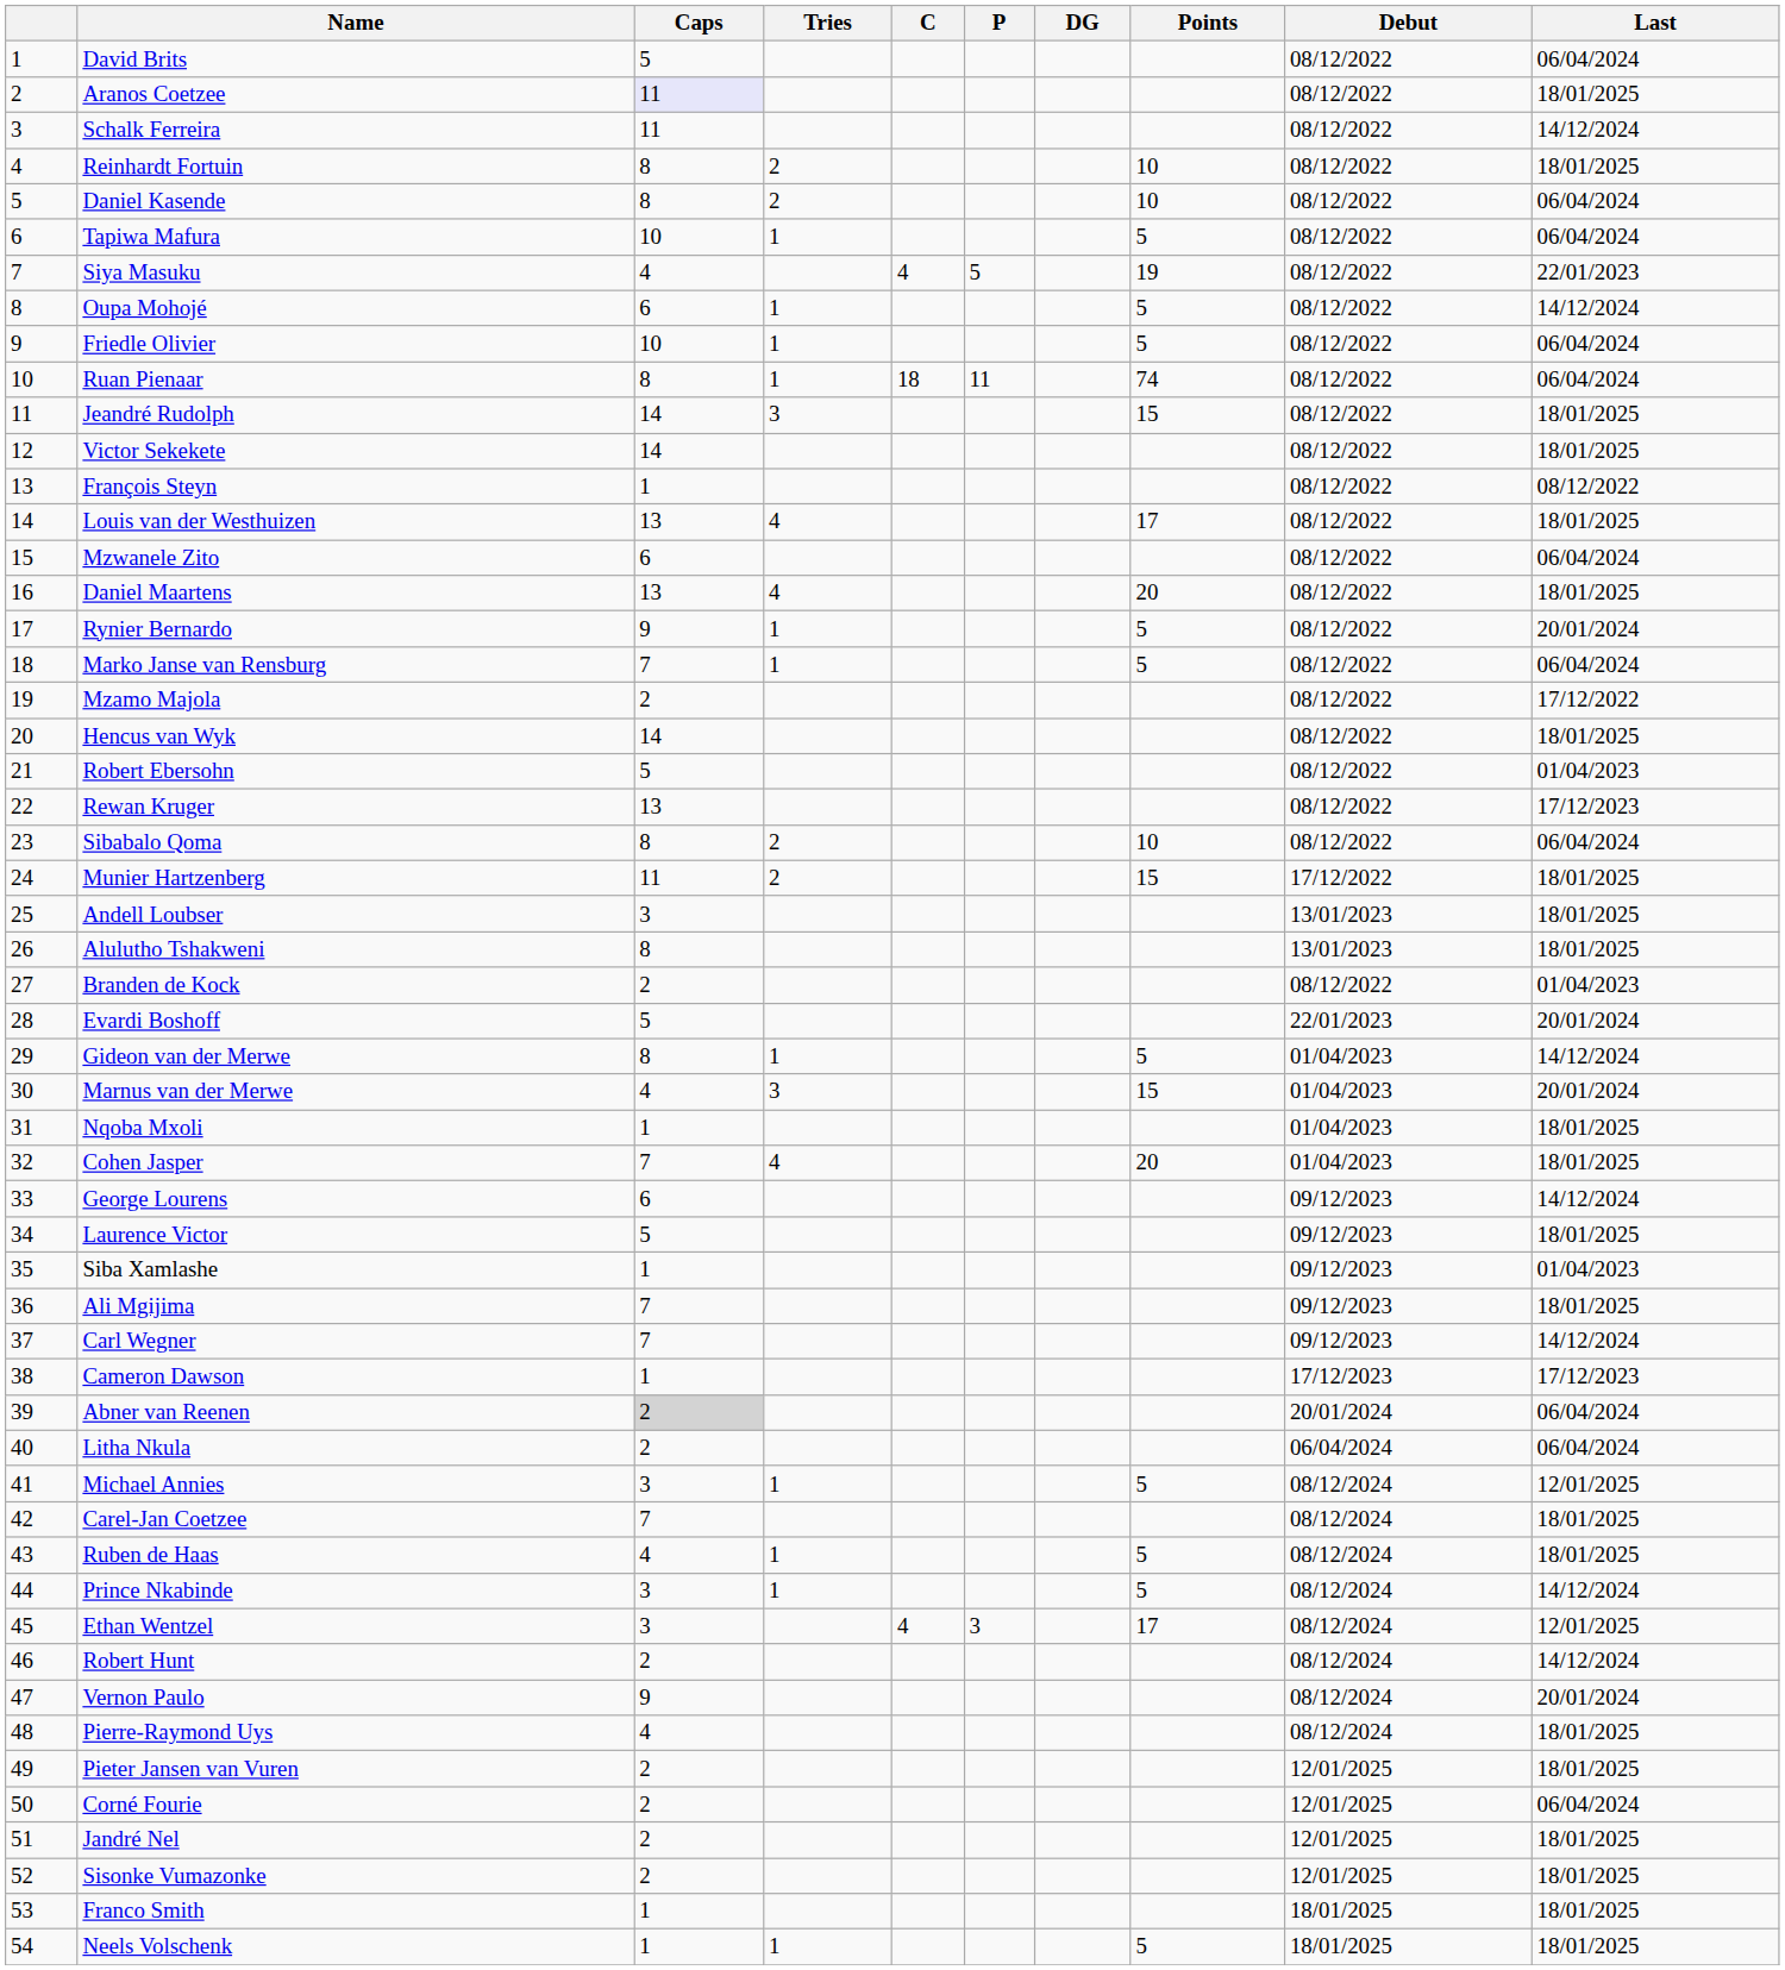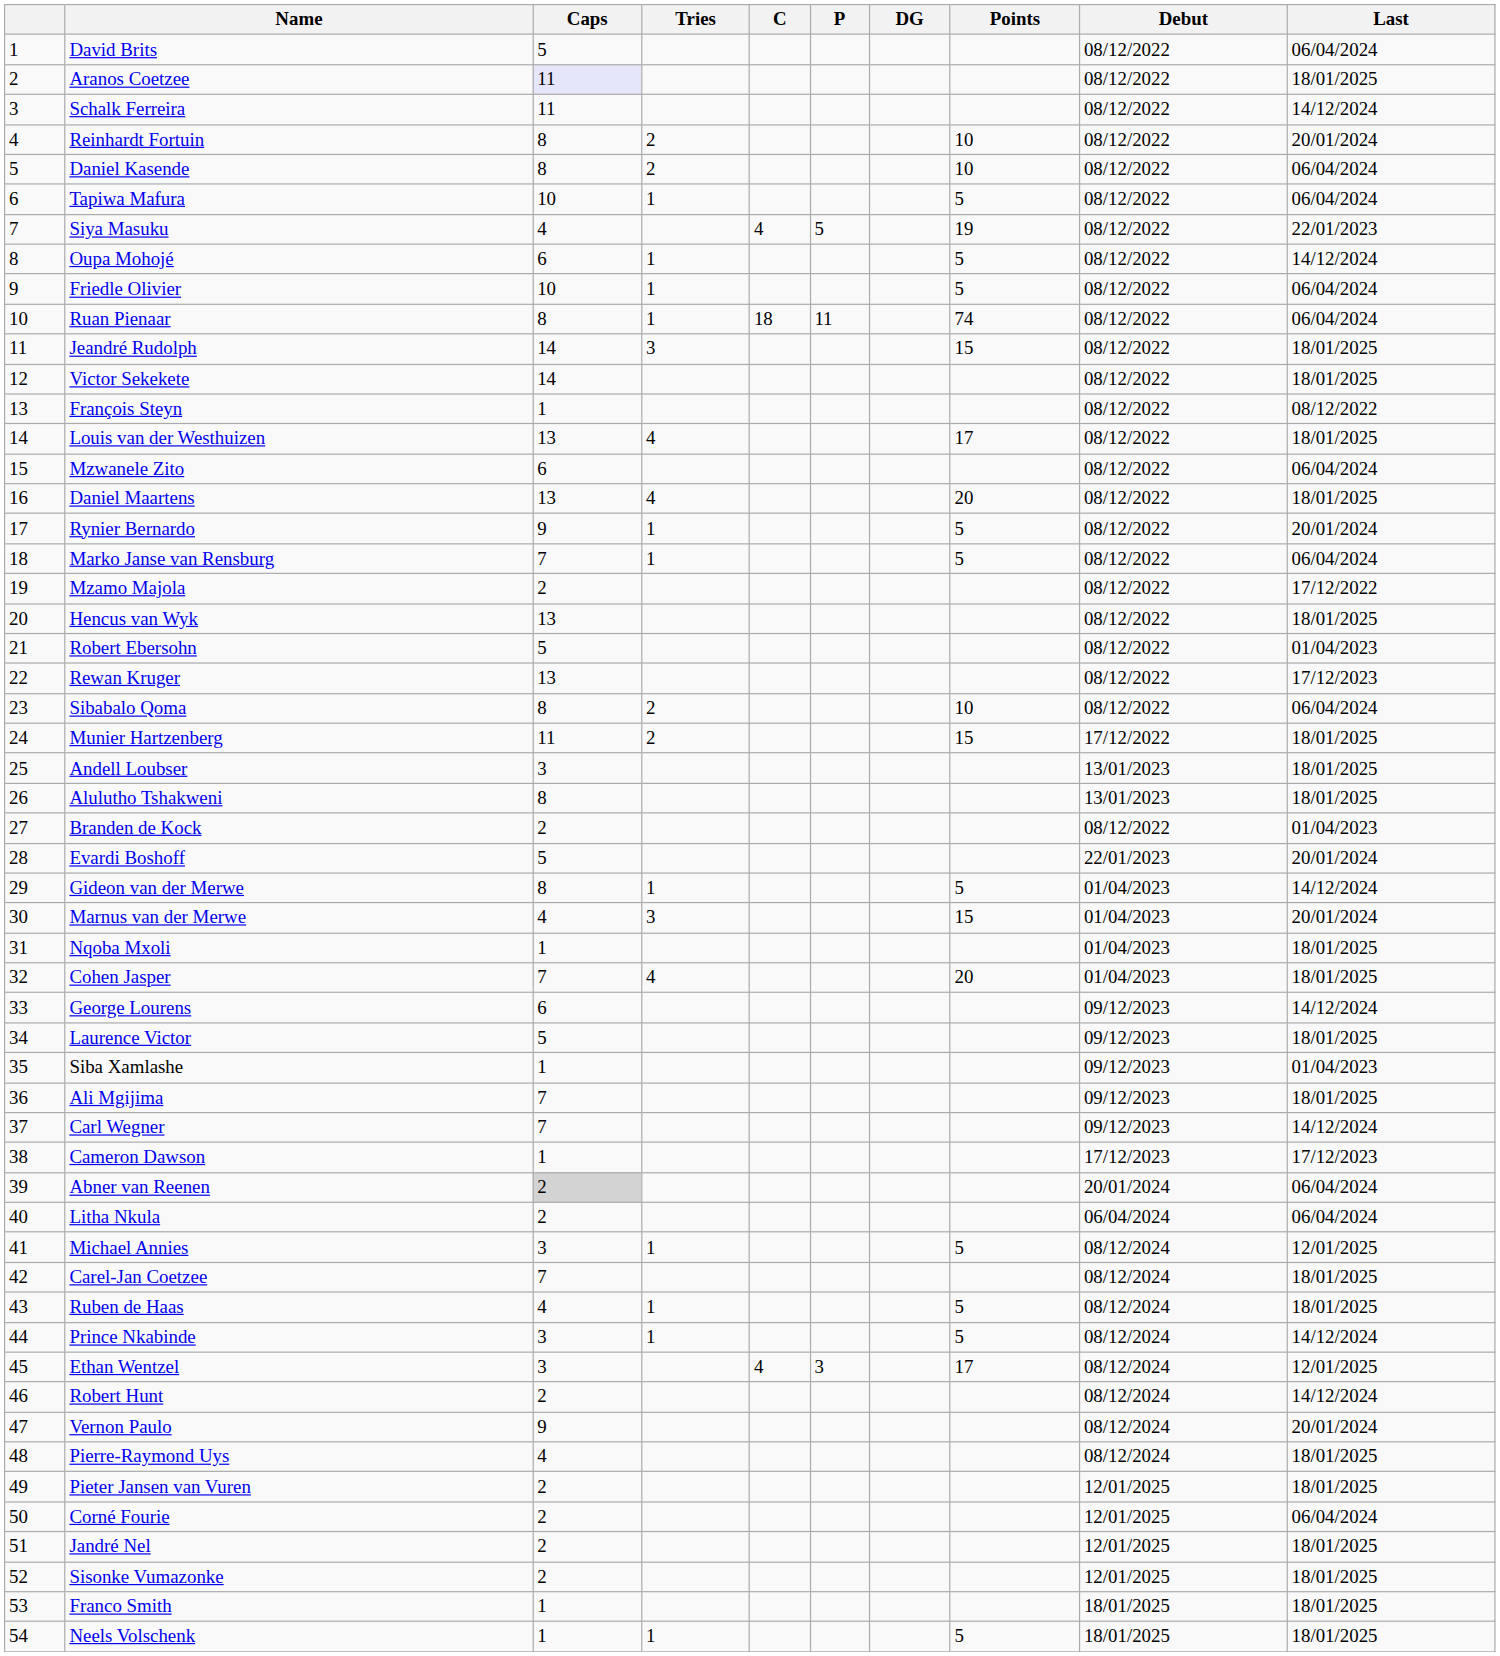 <table class="wikitable sortable" style="width:100%;">
 <tr>
 <th scope=col></th>
 <th scope=col>Name</th>
 <th scope=col>Caps</th>
 <th scope=col>Tries</th>
 <th scope=col>C</th>
 <th scope=col>P</th>
 <th scope=col>DG</th>
 <th scope=col>Points</th>
 <th scope=col>Debut</th>
 <th scope=col>Last</th>
 </tr>
 <tr>
 <td>1</td>
 <td><a href='#'>David Brits</a></td>
 <td>5</td>
 <td></td>
 <td></td>
 <td></td>
 <td></td>
 <td></td>
 <td>08/12/2022</td>
 <td>06/04/2024</td>
 </tr>
 <tr>
 <td>2</td>
 <td><a href='#'>Aranos Coetzee</a></td>
 <td style="background: lavender;">11</td>
 <td></td>
 <td></td>
 <td></td>
 <td></td>
 <td></td>
 <td>08/12/2022</td>
 <td>18/01/2025</td>
 </tr>
 <tr>
 <td>3</td>
 <td><a href='#'>Schalk Ferreira</a></td>
 <td>11</td>
 <td></td>
 <td></td>
 <td></td>
 <td></td>
 <td></td>
 <td>08/12/2022</td>
 <td>14/12/2024</td>
 </tr>
 <tr>
 <td>4</td>
 <td><a href='#'>Reinhardt Fortuin</a></td>
 <td>8</td>
 <td>2</td>
 <td></td>
 <td></td>
 <td></td>
 <td>10</td>
 <td>08/12/2022</td>
-<td>18/01/2025</td>
+<td>20/01/2024</td>
 </tr>
 <tr>
 <td>5</td>
 <td><a href='#'>Daniel Kasende</a></td>
 <td>8</td>
 <td>2</td>
 <td></td>
 <td></td>
 <td></td>
 <td>10</td>
 <td>08/12/2022</td>
 <td>06/04/2024</td>
 </tr>
 <tr>
 <td>6</td>
 <td><a href='#'>Tapiwa Mafura</a></td>
 <td>10</td>
 <td>1</td>
 <td></td>
 <td></td>
 <td></td>
 <td>5</td>
 <td>08/12/2022</td>
 <td>06/04/2024</td>
 </tr>
 <tr>
 <td>7</td>
 <td><a href='#'>Siya Masuku</a></td>
 <td>4</td>
 <td></td>
 <td>4</td>
 <td>5</td>
 <td></td>
 <td>19</td>
 <td>08/12/2022</td>
 <td>22/01/2023</td>
 </tr>
 <tr>
 <td>8</td>
 <td><a href='#'>Oupa Mohojé</a></td>
 <td>6</td>
 <td>1</td>
 <td></td>
 <td></td>
 <td></td>
 <td>5</td>
 <td>08/12/2022</td>
 <td>14/12/2024</td>
 </tr>
 <tr>
 <td>9</td>
 <td><a href='#'>Friedle Olivier</a></td>
 <td>10</td>
 <td>1</td>
 <td></td>
 <td></td>
 <td></td>
 <td>5</td>
 <td>08/12/2022</td>
 <td>06/04/2024</td>
 </tr>
 <tr>
 <td>10</td>
 <td><a href='#'>Ruan Pienaar</a></td>
 <td>8</td>
 <td>1</td>
 <td>18</td>
 <td>11</td>
 <td></td>
 <td>74</td>
 <td>08/12/2022</td>
 <td>06/04/2024</td>
 </tr>
 <tr>
 <td>11</td>
 <td><a href='#'>Jeandré Rudolph</a></td>
 <td>14</td>
 <td>3</td>
 <td></td>
 <td></td>
 <td></td>
 <td>15</td>
 <td>08/12/2022</td>
 <td>18/01/2025</td>
 </tr>
 <tr>
 <td>12</td>
 <td><a href='#'>Victor Sekekete</a></td>
 <td>14</td>
 <td></td>
 <td></td>
 <td></td>
 <td></td>
 <td></td>
 <td>08/12/2022</td>
 <td>18/01/2025</td>
 </tr>
 <tr>
 <td>13</td>
 <td><a href='#'>François Steyn</a></td>
 <td>1</td>
 <td></td>
 <td></td>
 <td></td>
 <td></td>
 <td></td>
 <td>08/12/2022</td>
 <td>08/12/2022</td>
 </tr>
 <tr>
 <td>14</td>
 <td><a href='#'>Louis van der Westhuizen</a></td>
 <td>13</td>
 <td>4</td>
 <td></td>
 <td></td>
 <td></td>
 <td>17</td>
 <td>08/12/2022</td>
 <td>18/01/2025</td>
 </tr>
 <tr>
 <td>15</td>
 <td><a href='#'>Mzwanele Zito</a></td>
 <td>6</td>
 <td></td>
 <td></td>
 <td></td>
 <td></td>
 <td></td>
 <td>08/12/2022</td>
 <td>06/04/2024</td>
 </tr>
 <tr>
 <td>16</td>
 <td><a href='#'>Daniel Maartens</a></td>
 <td>13</td>
 <td>4</td>
 <td></td>
 <td></td>
 <td></td>
 <td>20</td>
 <td>08/12/2022</td>
 <td>18/01/2025</td>
 </tr>
 <tr>
 <td>17</td>
 <td><a href='#'>Rynier Bernardo</a></td>
 <td>9</td>
 <td>1</td>
 <td></td>
 <td></td>
 <td></td>
 <td>5</td>
 <td>08/12/2022</td>
 <td>20/01/2024</td>
 </tr>
 <tr>
 <td>18</td>
 <td><a href='#'>Marko Janse van Rensburg</a></td>
 <td>7</td>
 <td>1</td>
 <td></td>
 <td></td>
 <td></td>
 <td>5</td>
 <td>08/12/2022</td>
 <td>06/04/2024</td>
 </tr>
 <tr>
 <td>19</td>
 <td><a href='#'>Mzamo Majola</a></td>
 <td>2</td>
 <td></td>
 <td></td>
 <td></td>
 <td></td>
 <td></td>
 <td>08/12/2022</td>
 <td>17/12/2022</td>
 </tr>
 <tr>
 <td>20</td>
 <td><a href='#'>Hencus van Wyk</a></td>
-<td>14</td>
+<td>13</td>
 <td></td>
 <td></td>
 <td></td>
 <td></td>
 <td></td>
 <td>08/12/2022</td>
 <td>18/01/2025</td>
 </tr>
 <tr>
 <td>21</td>
 <td><a href='#'>Robert Ebersohn</a></td>
 <td>5</td>
 <td></td>
 <td></td>
 <td></td>
 <td></td>
 <td></td>
 <td>08/12/2022</td>
 <td>01/04/2023</td>
 </tr>
 <tr>
 <td>22</td>
 <td><a href='#'>Rewan Kruger</a></td>
 <td>13</td>
 <td></td>
 <td></td>
 <td></td>
 <td></td>
 <td></td>
 <td>08/12/2022</td>
 <td>17/12/2023</td>
 </tr>
 <tr>
 <td>23</td>
 <td><a href='#'>Sibabalo Qoma</a></td>
 <td>8</td>
 <td>2</td>
 <td></td>
 <td></td>
 <td></td>
 <td>10</td>
 <td>08/12/2022</td>
 <td>06/04/2024</td>
 </tr>
 <tr>
 <td>24</td>
 <td><a href='#'>Munier Hartzenberg</a></td>
 <td>11</td>
 <td>2</td>
 <td></td>
 <td></td>
 <td></td>
 <td>15</td>
 <td>17/12/2022</td>
 <td>18/01/2025</td>
 </tr>
 <tr>
 <td>25</td>
 <td><a href='#'>Andell Loubser</a></td>
 <td>3</td>
 <td></td>
 <td></td>
 <td></td>
 <td></td>
 <td></td>
 <td>13/01/2023</td>
 <td>18/01/2025</td>
 </tr>
 <tr>
 <td>26</td>
 <td><a href='#'>Alulutho Tshakweni</a></td>
 <td>8</td>
 <td></td>
 <td></td>
 <td></td>
 <td></td>
 <td></td>
 <td>13/01/2023</td>
 <td>18/01/2025</td>
 </tr>
 <tr>
 <td>27</td>
 <td><a href='#'>Branden de Kock</a></td>
 <td>2</td>
 <td></td>
 <td></td>
 <td></td>
 <td></td>
 <td></td>
 <td>08/12/2022</td>
 <td>01/04/2023</td>
 </tr>
 <tr>
 <td>28</td>
 <td><a href='#'>Evardi Boshoff</a></td>
 <td>5</td>
 <td></td>
 <td></td>
 <td></td>
 <td></td>
 <td></td>
 <td>22/01/2023</td>
 <td>20/01/2024</td>
 </tr>
 <tr>
 <td>29</td>
 <td><a href='#'>Gideon van der Merwe</a></td>
 <td>8</td>
 <td>1</td>
 <td></td>
 <td></td>
 <td></td>
 <td>5</td>
 <td>01/04/2023</td>
 <td>14/12/2024</td>
 </tr>
 <tr>
 <td>30</td>
 <td><a href='#'>Marnus van der Merwe</a></td>
 <td>4</td>
 <td>3</td>
 <td></td>
 <td></td>
 <td></td>
 <td>15</td>
 <td>01/04/2023</td>
 <td>20/01/2024</td>
 </tr>
 <tr>
 <td>31</td>
 <td><a href='#'>Nqoba Mxoli</a></td>
 <td>1</td>
 <td></td>
 <td></td>
 <td></td>
 <td></td>
 <td></td>
 <td>01/04/2023</td>
 <td>18/01/2025</td>
 </tr>
 <tr>
 <td>32</td>
 <td><a href='#'>Cohen Jasper</a></td>
 <td>7</td>
 <td>4</td>
 <td></td>
 <td></td>
 <td></td>
 <td>20</td>
 <td>01/04/2023</td>
 <td>18/01/2025</td>
 </tr>
 <tr>
 <td>33</td>
 <td><a href='#'>George Lourens</a></td>
 <td>6</td>
 <td></td>
 <td></td>
 <td></td>
 <td></td>
 <td></td>
 <td>09/12/2023</td>
 <td>14/12/2024</td>
 </tr>
 <tr>
 <td>34</td>
 <td><a href='#'>Laurence Victor</a></td>
 <td>5</td>
 <td></td>
 <td></td>
 <td></td>
 <td></td>
 <td></td>
 <td>09/12/2023</td>
 <td>18/01/2025</td>
 </tr>
 <tr>
 <td>35</td>
 <td>Siba Xamlashe</td>
 <td>1</td>
 <td></td>
 <td></td>
 <td></td>
 <td></td>
 <td></td>
 <td>09/12/2023</td>
 <td>01/04/2023</td>
 </tr>
 <tr>
 <td>36</td>
 <td><a href='#'>Ali Mgijima</a></td>
 <td>7</td>
 <td></td>
 <td></td>
 <td></td>
 <td></td>
 <td></td>
 <td>09/12/2023</td>
 <td>18/01/2025</td>
 </tr>
 <tr>
 <td>37</td>
 <td><a href='#'>Carl Wegner</a></td>
 <td>7</td>
 <td></td>
 <td></td>
 <td></td>
 <td></td>
 <td></td>
 <td>09/12/2023</td>
 <td>14/12/2024</td>
 </tr>
 <tr>
 <td>38</td>
 <td><a href='#'>Cameron Dawson</a></td>
 <td>1</td>
 <td></td>
 <td></td>
 <td></td>
 <td></td>
 <td></td>
 <td>17/12/2023</td>
 <td>17/12/2023</td>
 </tr>
 <tr>
 <td>39</td>
 <td><a href='#'>Abner van Reenen</a></td>
 <td style="background: lightgrey;">2</td>
 <td></td>
 <td></td>
 <td></td>
 <td></td>
 <td></td>
 <td>20/01/2024</td>
 <td>06/04/2024</td>
 </tr>
 <tr>
 <td>40</td>
 <td><a href='#'>Litha Nkula</a></td>
 <td>2</td>
 <td></td>
 <td></td>
 <td></td>
 <td></td>
 <td></td>
 <td>06/04/2024</td>
 <td>06/04/2024</td>
 </tr>
 <tr>
 <td>41</td>
 <td><a href='#'>Michael Annies</a></td>
 <td>3</td>
 <td>1</td>
 <td></td>
 <td></td>
 <td></td>
 <td>5</td>
 <td>08/12/2024</td>
 <td>12/01/2025</td>
 </tr>
 <tr>
 <td>42</td>
 <td><a href='#'>Carel-Jan Coetzee</a></td>
 <td>7</td>
 <td></td>
 <td></td>
 <td></td>
 <td></td>
 <td></td>
 <td>08/12/2024</td>
 <td>18/01/2025</td>
 </tr>
 <tr>
 <td>43</td>
 <td><a href='#'>Ruben de Haas</a></td>
 <td>4</td>
 <td>1</td>
 <td></td>
 <td></td>
 <td></td>
 <td>5</td>
 <td>08/12/2024</td>
 <td>18/01/2025</td>
 </tr>
 <tr>
 <td>44</td>
 <td><a href='#'>Prince Nkabinde</a></td>
 <td>3</td>
 <td>1</td>
 <td></td>
 <td></td>
 <td></td>
 <td>5</td>
 <td>08/12/2024</td>
 <td>14/12/2024</td>
 </tr>
 <tr>
 <td>45</td>
 <td><a href='#'>Ethan Wentzel</a></td>
 <td>3</td>
 <td></td>
 <td>4</td>
 <td>3</td>
 <td></td>
 <td>17</td>
 <td>08/12/2024</td>
 <td>12/01/2025</td>
 </tr>
 <tr>
 <td>46</td>
 <td><a href='#'>Robert Hunt</a></td>
 <td>2</td>
 <td></td>
 <td></td>
 <td></td>
 <td></td>
 <td></td>
 <td>08/12/2024</td>
 <td>14/12/2024</td>
 </tr>
 <tr>
 <td>47</td>
 <td><a href='#'>Vernon Paulo</a></td>
 <td>9</td>
 <td></td>
 <td></td>
 <td></td>
 <td></td>
 <td></td>
 <td>08/12/2024</td>
 <td>20/01/2024</td>
 </tr>
 <tr>
 <td>48</td>
 <td><a href='#'>Pierre-Raymond Uys</a></td>
 <td>4</td>
 <td></td>
 <td></td>
 <td></td>
 <td></td>
 <td></td>
 <td>08/12/2024</td>
 <td>18/01/2025</td>
 </tr>
 <tr>
 <td>49</td>
 <td><a href='#'>Pieter Jansen van Vuren</a></td>
 <td>2</td>
 <td></td>
 <td></td>
 <td></td>
 <td></td>
 <td></td>
 <td>12/01/2025</td>
 <td>18/01/2025</td>
 </tr>
 <tr>
 <td>50</td>
 <td><a href='#'>Corné Fourie</a></td>
 <td>2</td>
 <td></td>
 <td></td>
 <td></td>
 <td></td>
 <td></td>
 <td>12/01/2025</td>
 <td>06/04/2024</td>
 </tr>
 <tr>
 <td>51</td>
 <td><a href='#'>Jandré Nel</a></td>
 <td>2</td>
 <td></td>
 <td></td>
 <td></td>
 <td></td>
 <td></td>
 <td>12/01/2025</td>
 <td>18/01/2025</td>
 </tr>
 <tr>
 <td>52</td>
 <td><a href='#'>Sisonke Vumazonke</a></td>
 <td>2</td>
 <td></td>
 <td></td>
 <td></td>
 <td></td>
 <td></td>
 <td>12/01/2025</td>
 <td>18/01/2025</td>
 </tr>
 <tr>
 <td>53</td>
 <td><a href='#'>Franco Smith</a></td>
 <td>1</td>
 <td></td>
 <td></td>
 <td></td>
 <td></td>
 <td></td>
 <td>18/01/2025</td>
 <td>18/01/2025</td>
 </tr>
 <tr>
 <td>54</td>
 <td><a href='#'>Neels Volschenk</a></td>
 <td>1</td>
 <td>1</td>
 <td></td>
 <td></td>
 <td></td>
 <td>5</td>
 <td>18/01/2025</td>
 <td>18/01/2025</td>
 </tr>
 </table>
